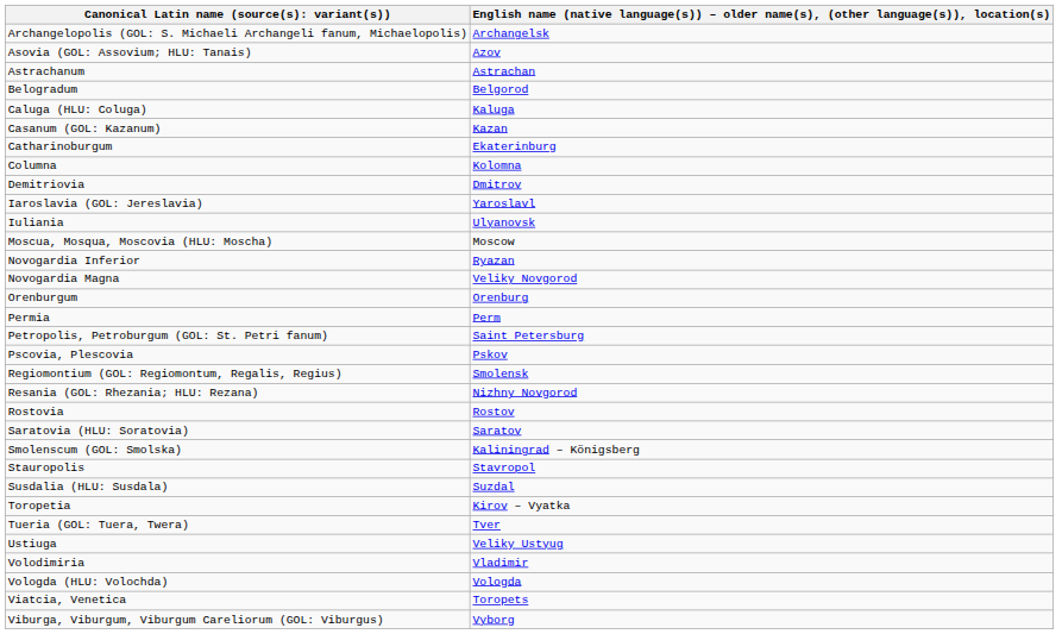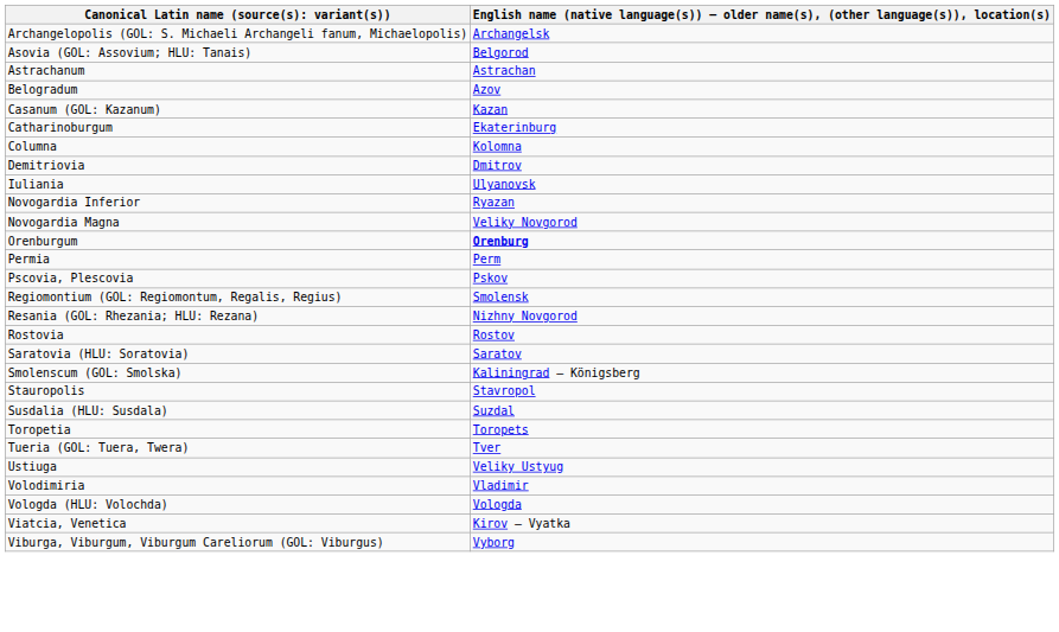 <table class="wikitable sortable">
 <tr>
 <th>Canonical Latin name (source(s): variant(s))</th>
 <th>English name (native language(s)) – older name(s), (other language(s)), location(s)</th>
 </tr>
 <tr>
 <td>Archangelopolis (GOL: S. Michaeli Archangeli fanum, Michaelopolis)</td>
 <td><a href='#'>Archangelsk</a></td>
 </tr>
 <tr>
 <td>Asovia (GOL: Assovium; HLU: Tanais)</td>
-<td><a href='#'>Azov</a></td>
+<td><a href='#'>Belgorod</a></td>
 </tr>
 <tr>
 <td>Astrachanum</td>
 <td><a href='#'>Astrachan</a></td>
 </tr>
 <tr>
 <td>Belogradum</td>
-<td><a href='#'>Belgorod</a></td>
-</tr>
-<tr>
-<td>Caluga (HLU: Coluga)</td>
-<td><a href='#'>Kaluga</a></td>
+<td><a href='#'>Azov</a></td>
 </tr>
 <tr>
 <td>Casanum (GOL: Kazanum)</td>
 <td><a href='#'>Kazan</a></td>
 </tr>
 <tr>
 <td>Catharinoburgum</td>
 <td><a href='#'>Ekaterinburg</a></td>
 </tr>
 <tr>
 <td>Columna</td>
 <td><a href='#'>Kolomna</a></td>
 </tr>
 <tr>
 <td>Demitriovia</td>
 <td><a href='#'>Dmitrov</a></td>
 </tr>
 <tr>
-<td>Iaroslavia (GOL: Jereslavia)</td>
-<td><a href='#'>Yaroslavl</a></td>
-</tr>
-<tr>
 <td>Iuliania</td>
 <td><a href='#'>Ulyanovsk</a></td>
-</tr>
-<tr>
-<td>Moscua, Mosqua, Moscovia  (HLU: Moscha)</td>
-<td>Moscow</td>
 </tr>
 <tr>
 <td>Novogardia Inferior</td>
 <td><a href='#'>Ryazan</a></td>
 </tr>
 <tr>
 <td>Novogardia Magna</td>
 <td><a href='#'>Veliky Novgorod</a></td>
 </tr>
 <tr>
 <td>Orenburgum </td>
-<td><a href='#'>Orenburg</a></td>
+<td><strong><a href='#'>Orenburg</a></strong></td>
 </tr>
 <tr>
 <td>Permia</td>
 <td><a href='#'>Perm</a></td>
-</tr>
-<tr>
-<td>Petropolis, Petroburgum (GOL: St. Petri fanum)</td>
-<td><a href='#'>Saint Petersburg</a></td>
 </tr>
 <tr>
 <td>Pscovia, Plescovia</td>
 <td><a href='#'>Pskov</a></td>
 </tr>
 <tr>
 <td>Regiomontium (GOL: Regiomontum, Regalis, Regius)</td>
 <td><a href='#'>Smolensk</a></td>
 </tr>
 <tr>
 <td>Resania  (GOL: Rhezania; HLU: Rezana)</td>
 <td><a href='#'>Nizhny Novgorod</a></td>
 </tr>
 <tr>
 <td>Rostovia</td>
 <td><a href='#'>Rostov</a></td>
 </tr>
 <tr>
 <td>Saratovia (HLU: Soratovia)</td>
 <td><a href='#'>Saratov</a></td>
 </tr>
 <tr>
 <td>Smolenscum (GOL: Smolska)</td>
 <td><a href='#'>Kaliningrad</a> – Königsberg</td>
 </tr>
 <tr>
 <td>Stauropolis</td>
 <td><a href='#'>Stavropol</a></td>
 </tr>
 <tr>
 <td>Susdalia (HLU: Susdala)</td>
 <td><a href='#'>Suzdal</a></td>
 </tr>
 <tr>
 <td>Toropetia</td>
-<td><a href='#'>Kirov</a> – Vyatka</td>
+<td><a href='#'>Toropets</a></td>
 </tr>
 <tr>
 <td>Tueria (GOL: Tuera, Twera)</td>
 <td><a href='#'>Tver</a></td>
 </tr>
 <tr>
 <td>Ustiuga</td>
 <td><a href='#'>Veliky Ustyug</a></td>
 </tr>
 <tr>
 <td>Volodimiria</td>
 <td><a href='#'>Vladimir</a></td>
 </tr>
 <tr>
 <td>Vologda (HLU: Volochda)</td>
 <td><a href='#'>Vologda</a></td>
 </tr>
 <tr>
 <td>Viatcia, Venetica</td>
-<td><a href='#'>Toropets</a></td>
+<td><a href='#'>Kirov</a> – Vyatka</td>
 </tr>
 <tr>
 <td>Viburga, Viburgum, Viburgum Careliorum (GOL: Viburgus)</td>
 <td><a href='#'>Vyborg</a></td>
 </tr>
 </table>
